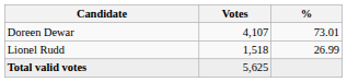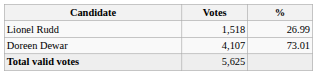 <table style="width:475px;" class="wikitable">
 <tr>
 <th align="center">Candidate</th>
 <th align="center">Votes</th>
 <th align="center">%</th>
 </tr>
 <tr>
+<td align="left">Lionel Rudd</td>
+<td align="right">1,518</td>
+<td align="right">26.99</td>
+</tr>
+<tr>
 <td align="left">Doreen Dewar</td>
 <td align="right">4,107</td>
 <td align="right">73.01</td>
-</tr>
-<tr>
-<td align="left">Lionel Rudd</td>
-<td align="right">1,518</td>
-<td align="right">26.99</td>
 </tr>
 <tr bgcolor="#EEEEEE">
 <td align="left"><strong>Total valid votes</strong></td>
 <td align="right">5,625</td>
 <td align="right"></td>
 </tr>
 </table>
